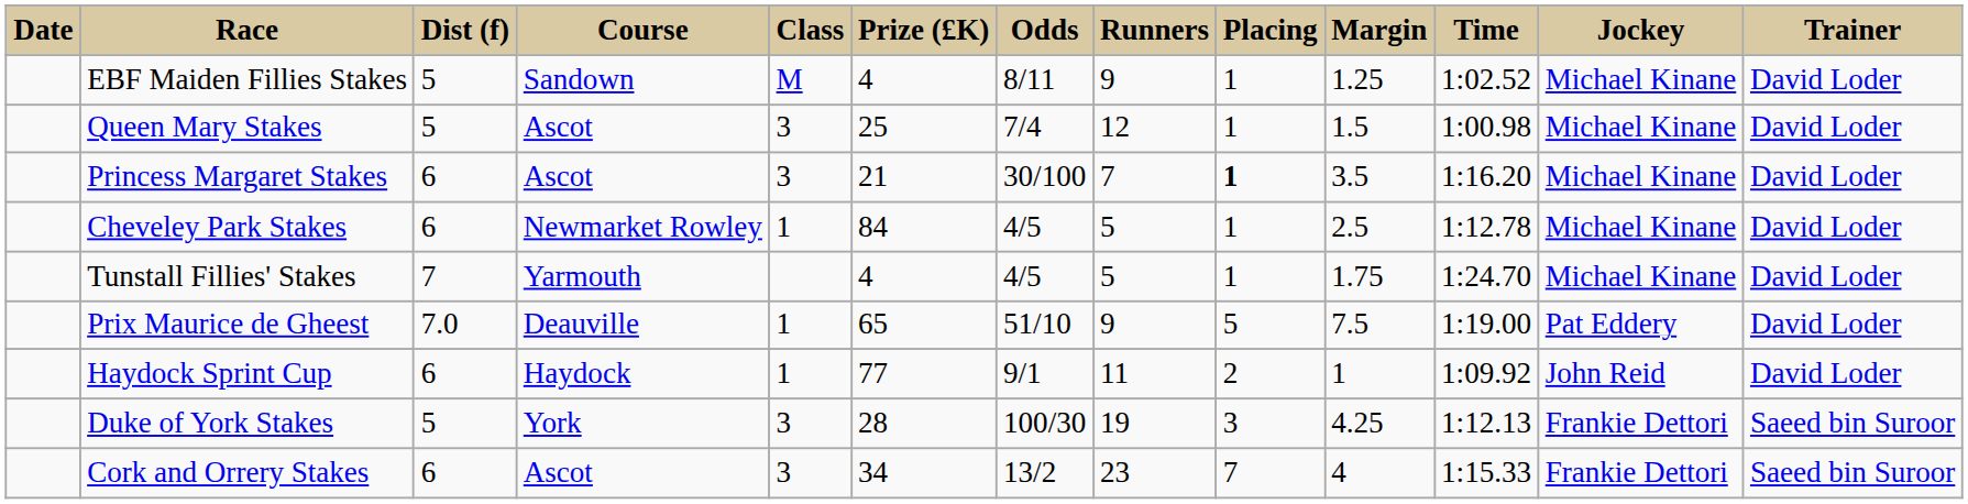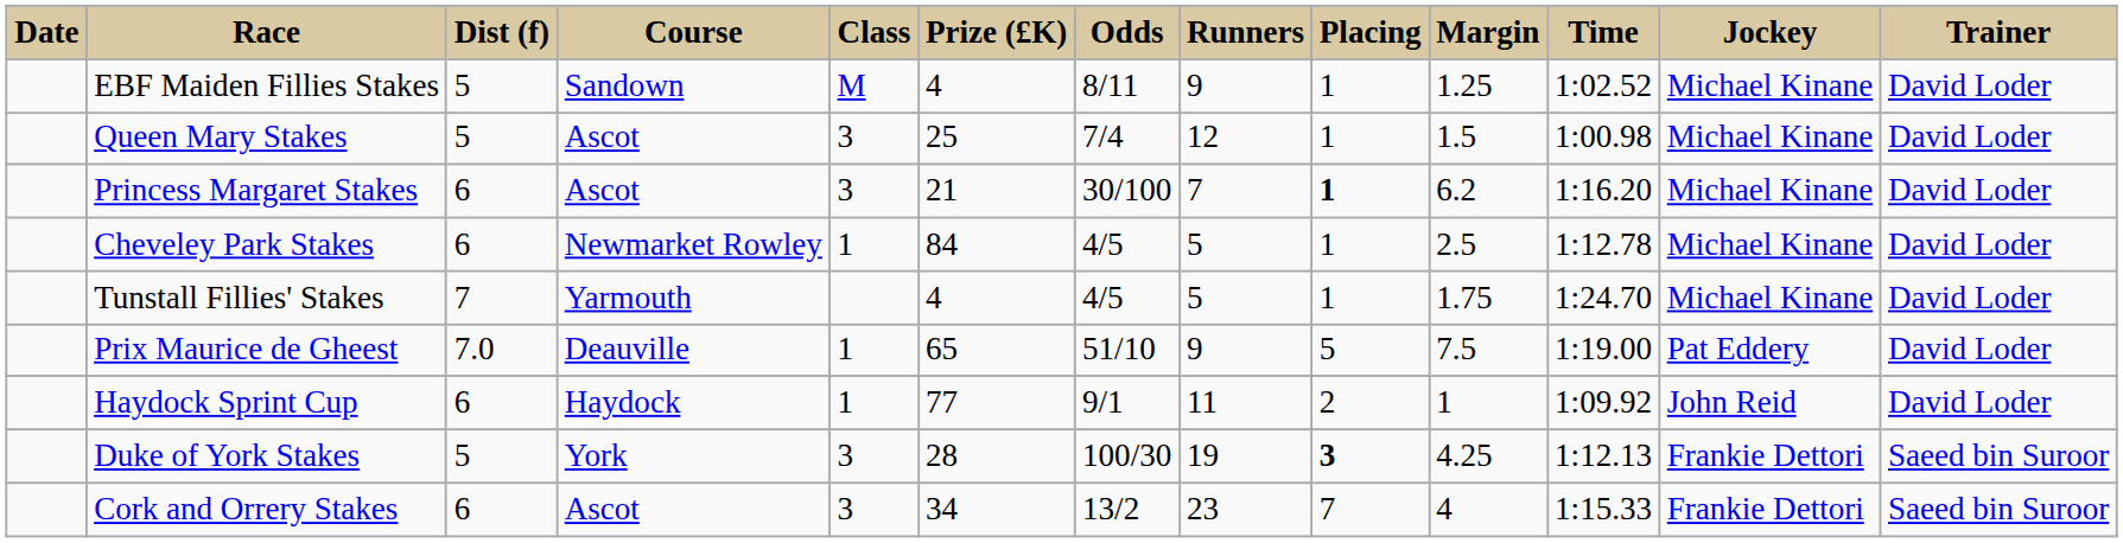 <table class = "wikitable sortable" | border="1" cellpadding="1" style="text-align:centre; margin-left:1em; float:centre; border-collapse: collapse; font-size:90%">
 <tr>
 <th style="background-color:#dacaa4;">Date</th>
 <th style="background-color:#dacaa4;">Race</th>
 <th style="background-color:#dacaa4;">Dist (f)</th>
 <th style="background-color:#dacaa4;">Course</th>
 <th style="background-color:#dacaa4;">Class</th>
 <th style="background-color:#dacaa4;">Prize (£K)</th>
 <th style="background-color:#dacaa4;">Odds</th>
 <th style="background-color:#dacaa4;">Runners</th>
 <th style="background-color:#dacaa4;">Placing</th>
 <th style="background-color:#dacaa4;">Margin</th>
 <th style="background-color:#dacaa4;">Time</th>
 <th style="background-color:#dacaa4;">Jockey</th>
 <th style="background-color:#dacaa4;">Trainer</th>
 </tr>
 <tr>
 <td></td>
 <td>EBF Maiden Fillies Stakes</td>
 <td>5</td>
 <td><a href='#'>Sandown</a></td>
 <td><a href='#'>M</a></td>
 <td>4</td>
 <td>8/11</td>
 <td>9</td>
 <td>1</td>
 <td>1.25</td>
 <td>1:02.52</td>
 <td><a href='#'>Michael Kinane</a></td>
 <td><a href='#'>David Loder</a></td>
 </tr>
 <tr>
 <td></td>
 <td><a href='#'>Queen Mary Stakes</a></td>
 <td>5</td>
 <td><a href='#'>Ascot</a></td>
 <td>3</td>
 <td>25</td>
 <td>7/4</td>
 <td>12</td>
 <td>1</td>
 <td>1.5</td>
 <td>1:00.98</td>
 <td><a href='#'>Michael Kinane</a></td>
 <td><a href='#'>David Loder</a></td>
 </tr>
 <tr>
 <td></td>
 <td><a href='#'>Princess Margaret Stakes</a></td>
 <td>6</td>
 <td><a href='#'>Ascot</a></td>
 <td>3</td>
 <td>21</td>
 <td>30/100</td>
 <td>7</td>
 <td><strong>1</strong></td>
-<td>3.5</td>
+<td>6.2</td>
 <td>1:16.20</td>
 <td><a href='#'>Michael Kinane</a></td>
 <td><a href='#'>David Loder</a></td>
 </tr>
 <tr>
 <td></td>
 <td><a href='#'>Cheveley Park Stakes</a></td>
 <td>6</td>
 <td><a href='#'>Newmarket Rowley</a></td>
 <td>1</td>
 <td>84</td>
 <td>4/5</td>
 <td>5</td>
 <td>1</td>
 <td>2.5</td>
 <td>1:12.78</td>
 <td><a href='#'>Michael Kinane</a></td>
 <td><a href='#'>David Loder</a></td>
 </tr>
 <tr>
 <td></td>
 <td>Tunstall Fillies' Stakes</td>
 <td>7</td>
 <td><a href='#'>Yarmouth</a></td>
 <td></td>
 <td>4</td>
 <td>4/5</td>
 <td>5</td>
 <td>1</td>
 <td>1.75</td>
 <td>1:24.70</td>
 <td><a href='#'>Michael Kinane</a></td>
 <td><a href='#'>David Loder</a></td>
 </tr>
 <tr>
 <td></td>
 <td><a href='#'>Prix Maurice de Gheest</a></td>
 <td>7.0</td>
 <td><a href='#'>Deauville</a></td>
 <td>1</td>
 <td>65</td>
 <td>51/10</td>
 <td>9</td>
 <td>5</td>
 <td>7.5</td>
 <td>1:19.00</td>
 <td><a href='#'>Pat Eddery</a></td>
 <td><a href='#'>David Loder</a></td>
 </tr>
 <tr>
 <td></td>
 <td><a href='#'>Haydock Sprint Cup</a></td>
 <td>6</td>
 <td><a href='#'>Haydock</a></td>
 <td>1</td>
 <td>77</td>
 <td>9/1</td>
 <td>11</td>
 <td>2</td>
 <td>1</td>
 <td>1:09.92</td>
 <td><a href='#'>John Reid</a></td>
 <td><a href='#'>David Loder</a></td>
 </tr>
 <tr>
 <td></td>
 <td><a href='#'>Duke of York Stakes</a></td>
 <td>5</td>
 <td><a href='#'>York</a></td>
 <td>3</td>
 <td>28</td>
 <td>100/30</td>
 <td>19</td>
-<td>3</td>
+<td><strong>3</strong></td>
 <td>4.25</td>
 <td>1:12.13</td>
 <td><a href='#'>Frankie Dettori</a></td>
 <td><a href='#'>Saeed bin Suroor</a></td>
 </tr>
 <tr>
 <td></td>
 <td><a href='#'>Cork and Orrery Stakes</a></td>
 <td>6</td>
 <td><a href='#'>Ascot</a></td>
 <td>3</td>
 <td>34</td>
 <td>13/2</td>
 <td>23</td>
 <td>7</td>
 <td>4</td>
 <td>1:15.33</td>
 <td><a href='#'>Frankie Dettori</a></td>
 <td><a href='#'>Saeed bin Suroor</a></td>
 </tr>
 </table>
